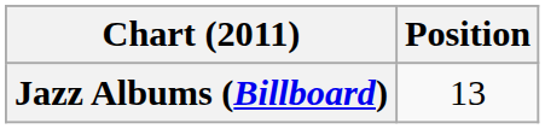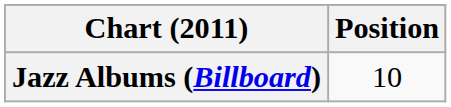 <table class="wikitable sortable plainrowheaders" style="text-align:center">
 <tr>
 <th scope="col">Chart (2011)</th>
 <th scope="col">Position</th>
 </tr>
 <tr>
 <th scope="row">Jazz Albums (<em><a href='#'>Billboard</a></em>)</th>
-<td>13</td>
+<td>10</td>
 </tr>
 </table>
